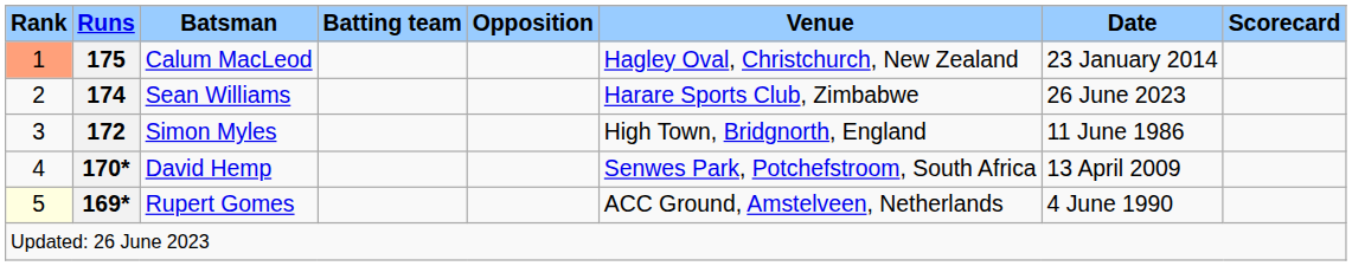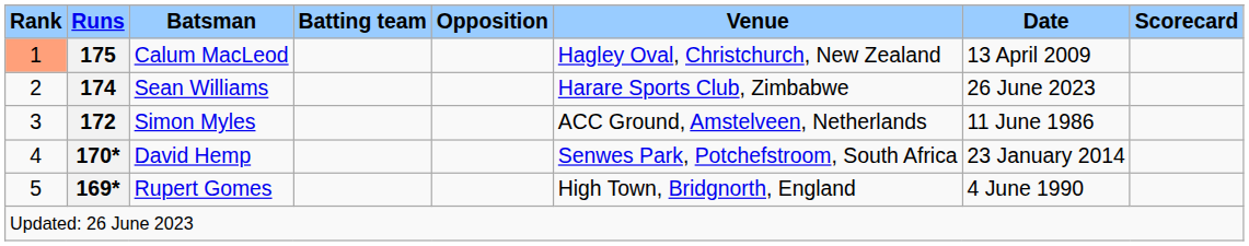 <table class="wikitable sortable" style="text-align:centre;">
 <tr>
 </tr>
 <tr>
 <th scope="col" style="background:#9cf;">Rank</th>
 <th scope="col" style="background:#9cf;"><a href='#'>Runs</a></th>
 <th scope="col" style="background:#9cf;">Batsman</th>
 <th scope="col" style="background:#9cf;">Batting team</th>
 <th scope="col" style="background:#9cf;">Opposition</th>
 <th scope="col" style="background:#9cf;">Venue</th>
 <th scope="col" style="background:#9cf;">Date</th>
 <th scope="col" style="background:#9cf;">Scorecard</th>
 </tr>
 <tr>
 <td align=center style="background: lightsalmon;">1</td>
 <th scope="row">175</th>
 <td><a href='#'>Calum MacLeod</a></td>
 <td></td>
 <td></td>
 <td><a href='#'>Hagley Oval</a>, <a href='#'>Christchurch</a>, New Zealand</td>
-<td>23 January 2014</td>
+<td>13 April 2009</td>
 <td></td>
 </tr>
 <tr>
 <td align=center>2</td>
 <th scope="row">174</th>
 <td><a href='#'>Sean Williams</a></td>
 <td></td>
 <td></td>
 <td><a href='#'>Harare Sports Club</a>, Zimbabwe</td>
 <td>26 June 2023</td>
 <td></td>
 </tr>
 <tr>
 <td align=center>3</td>
 <th scope="row">172</th>
 <td><a href='#'>Simon Myles</a></td>
 <td></td>
 <td></td>
-<td>High Town, <a href='#'>Bridgnorth</a>, England</td>
+<td>ACC Ground, <a href='#'>Amstelveen</a>, Netherlands</td>
 <td>11 June 1986</td>
 <td></td>
 </tr>
 <tr>
 <td align=center>4</td>
 <th scope="row">170*</th>
 <td><a href='#'>David Hemp</a></td>
 <td></td>
 <td></td>
 <td><a href='#'>Senwes Park</a>, <a href='#'>Potchefstroom</a>, South Africa</td>
-<td>13 April 2009</td>
+<td>23 January 2014</td>
 <td></td>
 </tr>
 <tr>
-<td align=center style="background: lightyellow;">5</td>
+<td align=center>5</td>
 <th scope="row">169*</th>
 <td><a href='#'>Rupert Gomes</a></td>
 <td></td>
 <td></td>
-<td>ACC Ground, <a href='#'>Amstelveen</a>, Netherlands</td>
+<td>High Town, <a href='#'>Bridgnorth</a>, England</td>
 <td>4 June 1990</td>
 <td></td>
 </tr>
 <tr>
 <td scope="row" colspan=8><small>Updated: 26 June 2023</small></td>
 </tr>
 </table>
